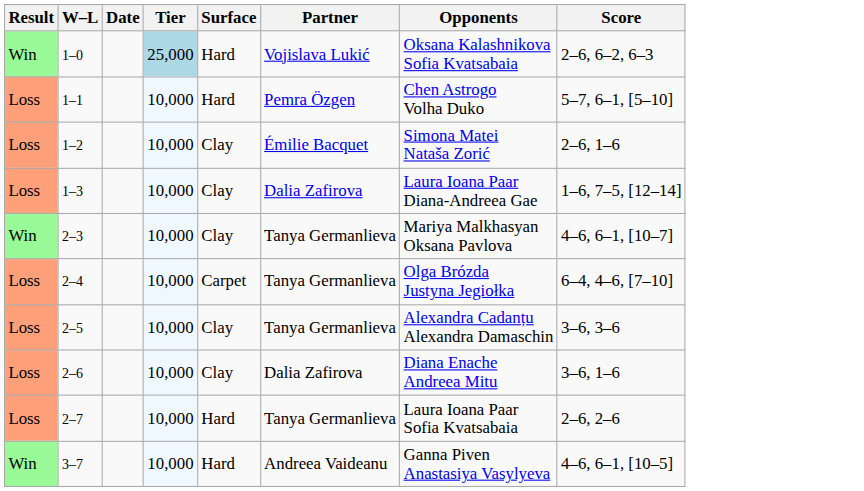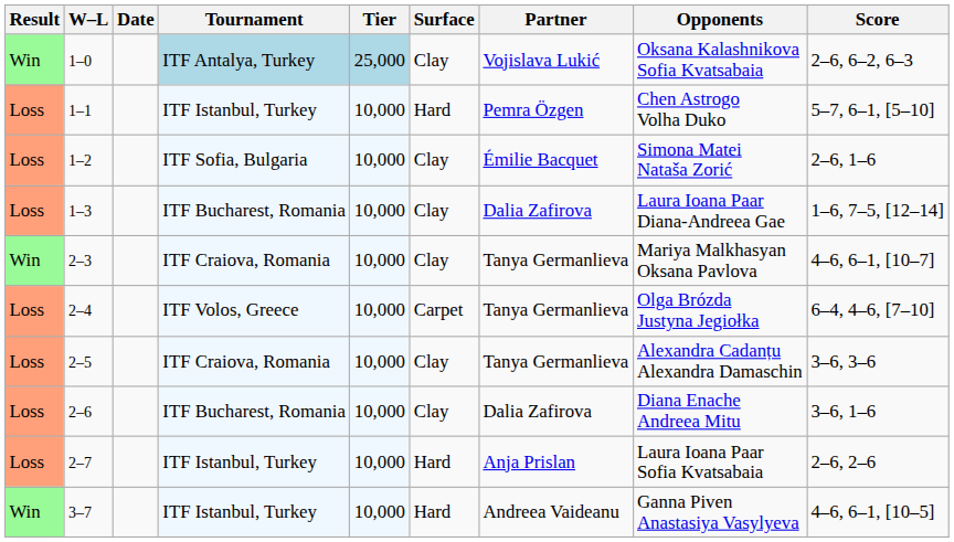 <table class="wikitable sortable">
 <tr>
 <th>Result</th>
 <th class="unsortable">W–L</th>
 <th>Date</th>
+<th>Tournament</th>
 <th>Tier</th>
 <th>Surface</th>
 <th>Partner</th>
 <th>Opponents</th>
 <th class="unsortable">Score</th>
 </tr>
 <tr>
 <td bgcolor="98FB98">Win</td>
 <td><small>1–0</small></td>
 <td></td>
+<td bgcolor="lightblue">ITF Antalya, Turkey</td>
 <td bgcolor="lightblue">25,000</td>
-<td>Hard</td>
+<td>Clay</td>
 <td> <a href='#'>Vojislava Lukić</a></td>
 <td> <a href='#'>Oksana Kalashnikova</a><br> <a href='#'>Sofia Kvatsabaia</a></td>
 <td>2–6, 6–2, 6–3</td>
 </tr>
 <tr>
 <td bgcolor="FFA07A">Loss</td>
 <td><small>1–1</small></td>
 <td></td>
+<td bgcolor="#f0f8ff">ITF Istanbul, Turkey</td>
 <td bgcolor="#f0f8ff">10,000</td>
 <td>Hard</td>
 <td> <a href='#'>Pemra Özgen</a></td>
 <td> <a href='#'>Chen Astrogo</a><br> Volha Duko</td>
 <td>5–7, 6–1, [5–10]</td>
 </tr>
 <tr>
 <td bgcolor="FFA07A">Loss</td>
 <td><small>1–2</small></td>
 <td></td>
+<td bgcolor="#f0f8ff">ITF Sofia, Bulgaria</td>
 <td bgcolor="#f0f8ff">10,000</td>
 <td>Clay</td>
 <td> <a href='#'>Émilie Bacquet</a></td>
 <td> <a href='#'>Simona Matei</a><br> <a href='#'>Nataša Zorić</a></td>
 <td>2–6, 1–6</td>
 </tr>
 <tr>
 <td bgcolor="FFA07A">Loss</td>
 <td><small>1–3</small></td>
 <td></td>
+<td bgcolor="#f0f8ff">ITF Bucharest, Romania</td>
 <td bgcolor="#f0f8ff">10,000</td>
 <td>Clay</td>
 <td> <a href='#'>Dalia Zafirova</a></td>
 <td> <a href='#'>Laura Ioana Paar</a><br> Diana-Andreea Gae</td>
 <td>1–6, 7–5, [12–14]</td>
 </tr>
 <tr>
 <td bgcolor="98FB98">Win</td>
 <td><small>2–3</small></td>
 <td></td>
+<td bgcolor="#f0f8ff">ITF Craiova, Romania</td>
 <td bgcolor="#f0f8ff">10,000</td>
 <td>Clay</td>
 <td> Tanya Germanlieva</td>
 <td> Mariya Malkhasyan<br> Oksana Pavlova</td>
 <td>4–6, 6–1, [10–7]</td>
 </tr>
 <tr>
 <td bgcolor="FFA07A">Loss</td>
 <td><small>2–4</small></td>
 <td></td>
+<td bgcolor="#f0f8ff">ITF Volos, Greece</td>
 <td bgcolor="#f0f8ff">10,000</td>
 <td>Carpet</td>
 <td> Tanya Germanlieva</td>
 <td> <a href='#'>Olga Brózda</a><br> <a href='#'>Justyna Jegiołka</a></td>
 <td>6–4, 4–6, [7–10]</td>
 </tr>
 <tr>
 <td bgcolor="FFA07A">Loss</td>
 <td><small>2–5</small></td>
 <td></td>
+<td bgcolor="#f0f8ff">ITF Craiova, Romania</td>
 <td bgcolor="#f0f8ff">10,000</td>
 <td>Clay</td>
 <td> Tanya Germanlieva</td>
 <td> <a href='#'>Alexandra Cadanțu</a><br> Alexandra Damaschin</td>
 <td>3–6, 3–6</td>
 </tr>
 <tr>
 <td bgcolor="FFA07A">Loss</td>
 <td><small>2–6</small></td>
 <td></td>
+<td bgcolor="#f0f8ff">ITF Bucharest, Romania</td>
 <td bgcolor="#f0f8ff">10,000</td>
 <td>Clay</td>
 <td> Dalia Zafirova</td>
 <td> <a href='#'>Diana Enache</a><br> <a href='#'>Andreea Mitu</a></td>
 <td>3–6, 1–6</td>
 </tr>
 <tr>
 <td bgcolor="FFA07A">Loss</td>
 <td><small>2–7</small></td>
 <td></td>
+<td bgcolor="#f0f8ff">ITF Istanbul, Turkey</td>
 <td bgcolor="#f0f8ff">10,000</td>
 <td>Hard</td>
-<td> Tanya Germanlieva</td>
+<td> <a href='#'>Anja Prislan</a></td>
 <td> Laura Ioana Paar<br> Sofia Kvatsabaia</td>
 <td>2–6, 2–6</td>
 </tr>
 <tr>
 <td bgcolor="98FB98">Win</td>
 <td><small>3–7</small></td>
 <td></td>
+<td bgcolor="#f0f8ff">ITF Istanbul, Turkey</td>
 <td bgcolor="#f0f8ff">10,000</td>
 <td>Hard</td>
 <td> Andreea Vaideanu</td>
 <td> Ganna Piven<br> <a href='#'>Anastasiya Vasylyeva</a></td>
 <td>4–6, 6–1, [10–5]</td>
 </tr>
 </table>
